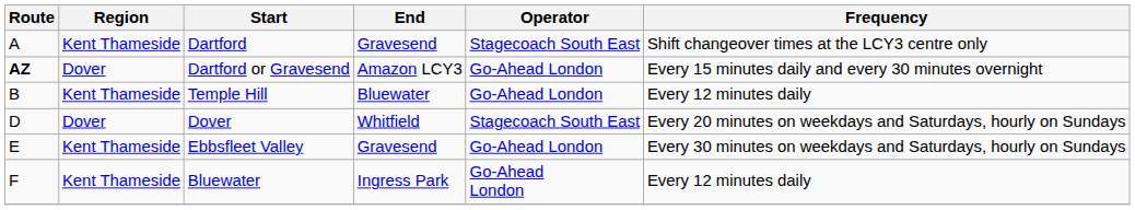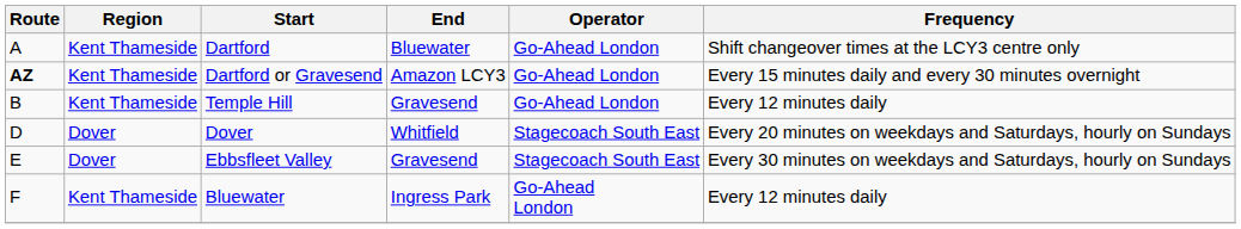 <table class="wikitable sortable">
 <tr>
 <th>Route</th>
 <th>Region</th>
 <th>Start</th>
 <th>End</th>
 <th>Operator</th>
 <th>Frequency</th>
 </tr>
 <tr>
 <td>A</td>
 <td><a href='#'>Kent Thameside</a></td>
 <td><a href='#'>Dartford</a></td>
-<td><a href='#'>Gravesend</a></td>
-<td><a href='#'>Stagecoach South East</a></td>
+<td><a href='#'>Bluewater</a></td>
+<td><a href='#'>Go-Ahead London</a></td>
 <td>Shift changeover times at the LCY3 centre only</td>
 </tr>
 <tr>
 <td><strong>AZ</strong></td>
-<td><a href='#'>Dover</a></td>
+<td><a href='#'>Kent Thameside</a></td>
 <td><a href='#'>Dartford</a> or <a href='#'>Gravesend</a></td>
 <td><a href='#'>Amazon</a> LCY3</td>
 <td><a href='#'>Go-Ahead London</a></td>
 <td>Every 15 minutes daily and every 30 minutes overnight</td>
 </tr>
 <tr>
 <td>B</td>
 <td><a href='#'>Kent Thameside</a></td>
 <td><a href='#'>Temple Hill</a></td>
-<td><a href='#'>Bluewater</a></td>
+<td><a href='#'>Gravesend</a></td>
 <td><a href='#'>Go-Ahead London</a></td>
 <td>Every 12 minutes daily</td>
 </tr>
 <tr>
 <td>D</td>
 <td><a href='#'>Dover</a></td>
 <td><a href='#'>Dover</a></td>
 <td><a href='#'>Whitfield</a></td>
 <td><a href='#'>Stagecoach South East</a></td>
 <td>Every 20 minutes on weekdays and Saturdays, hourly on Sundays</td>
 </tr>
 <tr>
 <td>E</td>
-<td><a href='#'>Kent Thameside</a></td>
+<td><a href='#'>Dover</a></td>
 <td><a href='#'>Ebbsfleet Valley</a></td>
 <td><a href='#'>Gravesend</a></td>
-<td><a href='#'>Go-Ahead London</a></td>
+<td><a href='#'>Stagecoach South East</a></td>
 <td>Every 30 minutes on weekdays and Saturdays, hourly on Sundays</td>
 </tr>
 <tr>
 <td>F</td>
 <td><a href='#'>Kent Thameside</a></td>
 <td><a href='#'>Bluewater</a></td>
 <td><a href='#'>Ingress Park</a></td>
 <td><a href='#'>Go-Ahead</a><br><a href='#'>London</a></td>
 <td>Every 12 minutes daily</td>
 </tr>
 <tr>
 </tr>
 </table>
